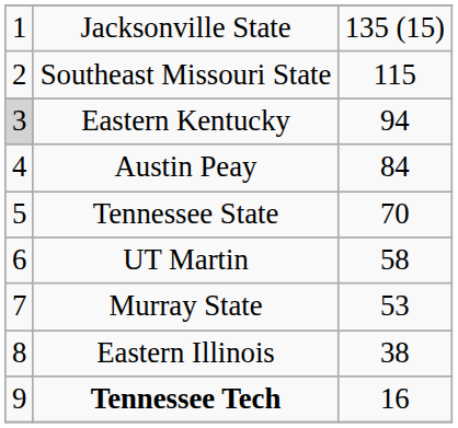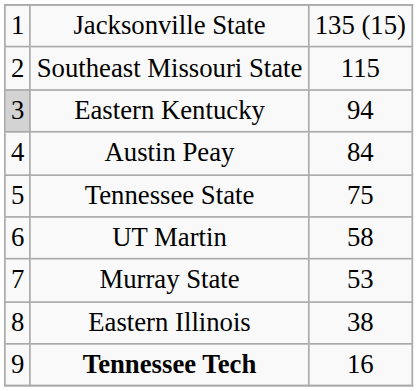 <table class="wikitable">
 <tr align="center">
 </tr>
 <tr align="center">
 <td>1</td>
 <td>Jacksonville State</td>
 <td>135 (15)</td>
 </tr>
 <tr align="center">
 <td>2</td>
 <td>Southeast Missouri State</td>
 <td>115</td>
 </tr>
 <tr align="center">
 <td style="background: lightgrey;">3</td>
 <td>Eastern Kentucky</td>
 <td>94</td>
 </tr>
 <tr align="center">
 <td>4</td>
 <td>Austin Peay</td>
 <td>84</td>
 </tr>
 <tr align="center">
 <td>5</td>
 <td>Tennessee State</td>
-<td>70</td>
+<td>75</td>
 </tr>
 <tr align="center">
 <td>6</td>
 <td>UT Martin</td>
 <td>58</td>
 </tr>
 <tr align="center">
 <td>7</td>
 <td>Murray State</td>
 <td>53</td>
 </tr>
 <tr align="center">
 <td>8</td>
 <td>Eastern Illinois</td>
 <td>38</td>
 </tr>
 <tr align="center">
 <td>9</td>
 <td><strong>Tennessee Tech</strong></td>
 <td>16</td>
 </tr>
 <tr>
 </tr>
 </table>
